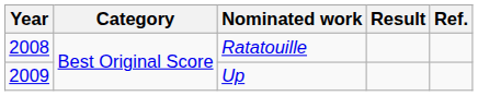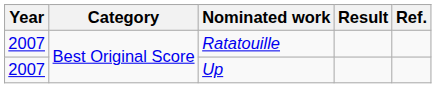 <table class="wikitable">
 <tr>
 <th>Year</th>
 <th>Category</th>
 <th>Nominated work</th>
 <th>Result</th>
 <th>Ref.</th>
 </tr>
 <tr>
-<td><a href='#'>2008</a></td>
+<td><a href='#'>2007</a></td>
 <td rowspan="2"><a href='#'>Best Original Score</a></td>
 <td><em><a href='#'>Ratatouille</a></em></td>
 <td></td>
 <td align="center"></td>
 </tr>
 <tr>
-<td><a href='#'>2009</a></td>
+<td><a href='#'>2007</a></td>
 <td><em><a href='#'>Up</a></em></td>
 <td></td>
 <td align="center"></td>
 </tr>
 </table>
